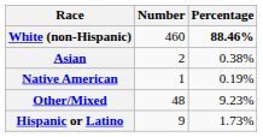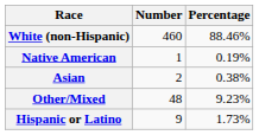 <table class="wikitable" style="text-align:right">
 <tr>
 <th scope="col">Race</th>
 <th scope="col">Number</th>
 <th scope="col">Percentage</th>
 </tr>
 <tr>
 <th scope="row"><a href='#'>White</a> (non-Hispanic)</th>
 <td>460</td>
-<td><strong>88.46%</strong></td>
+<td>88.46%</td>
+</tr>
+<tr>
+<th scope="row"><a href='#'>Native American</a></th>
+<td>1</td>
+<td>0.19%</td>
 </tr>
 <tr>
 <th scope="row"><a href='#'>Asian</a></th>
 <td>2</td>
 <td>0.38%</td>
-</tr>
-<tr>
-<th scope="row"><a href='#'>Native American</a></th>
-<td>1</td>
-<td>0.19%</td>
 </tr>
 <tr>
 <th scope="row"><a href='#'>Other/Mixed</a></th>
 <td>48</td>
 <td>9.23%</td>
 </tr>
 <tr>
 <th scope="row"><a href='#'>Hispanic</a> or <a href='#'>Latino</a></th>
 <td>9</td>
 <td>1.73%</td>
 </tr>
 </table>
